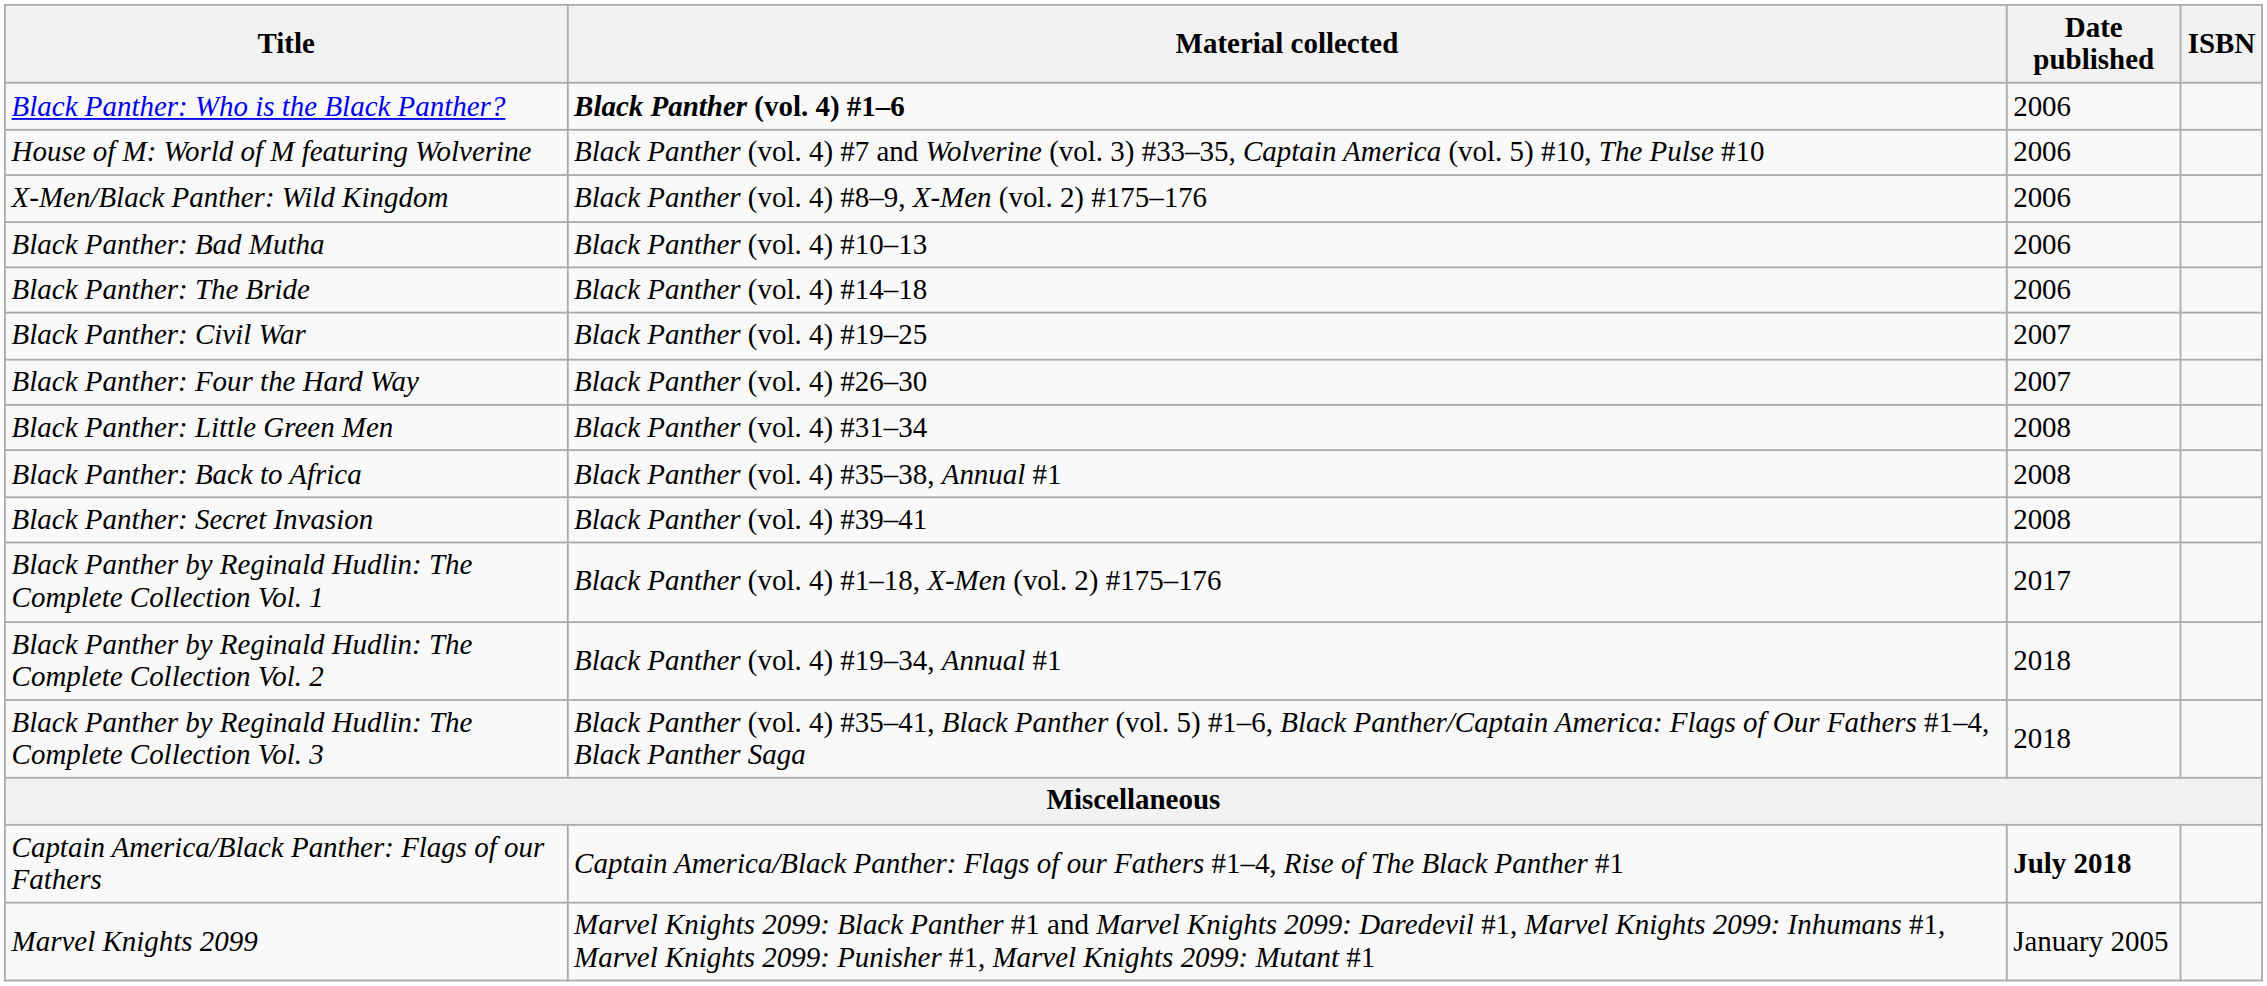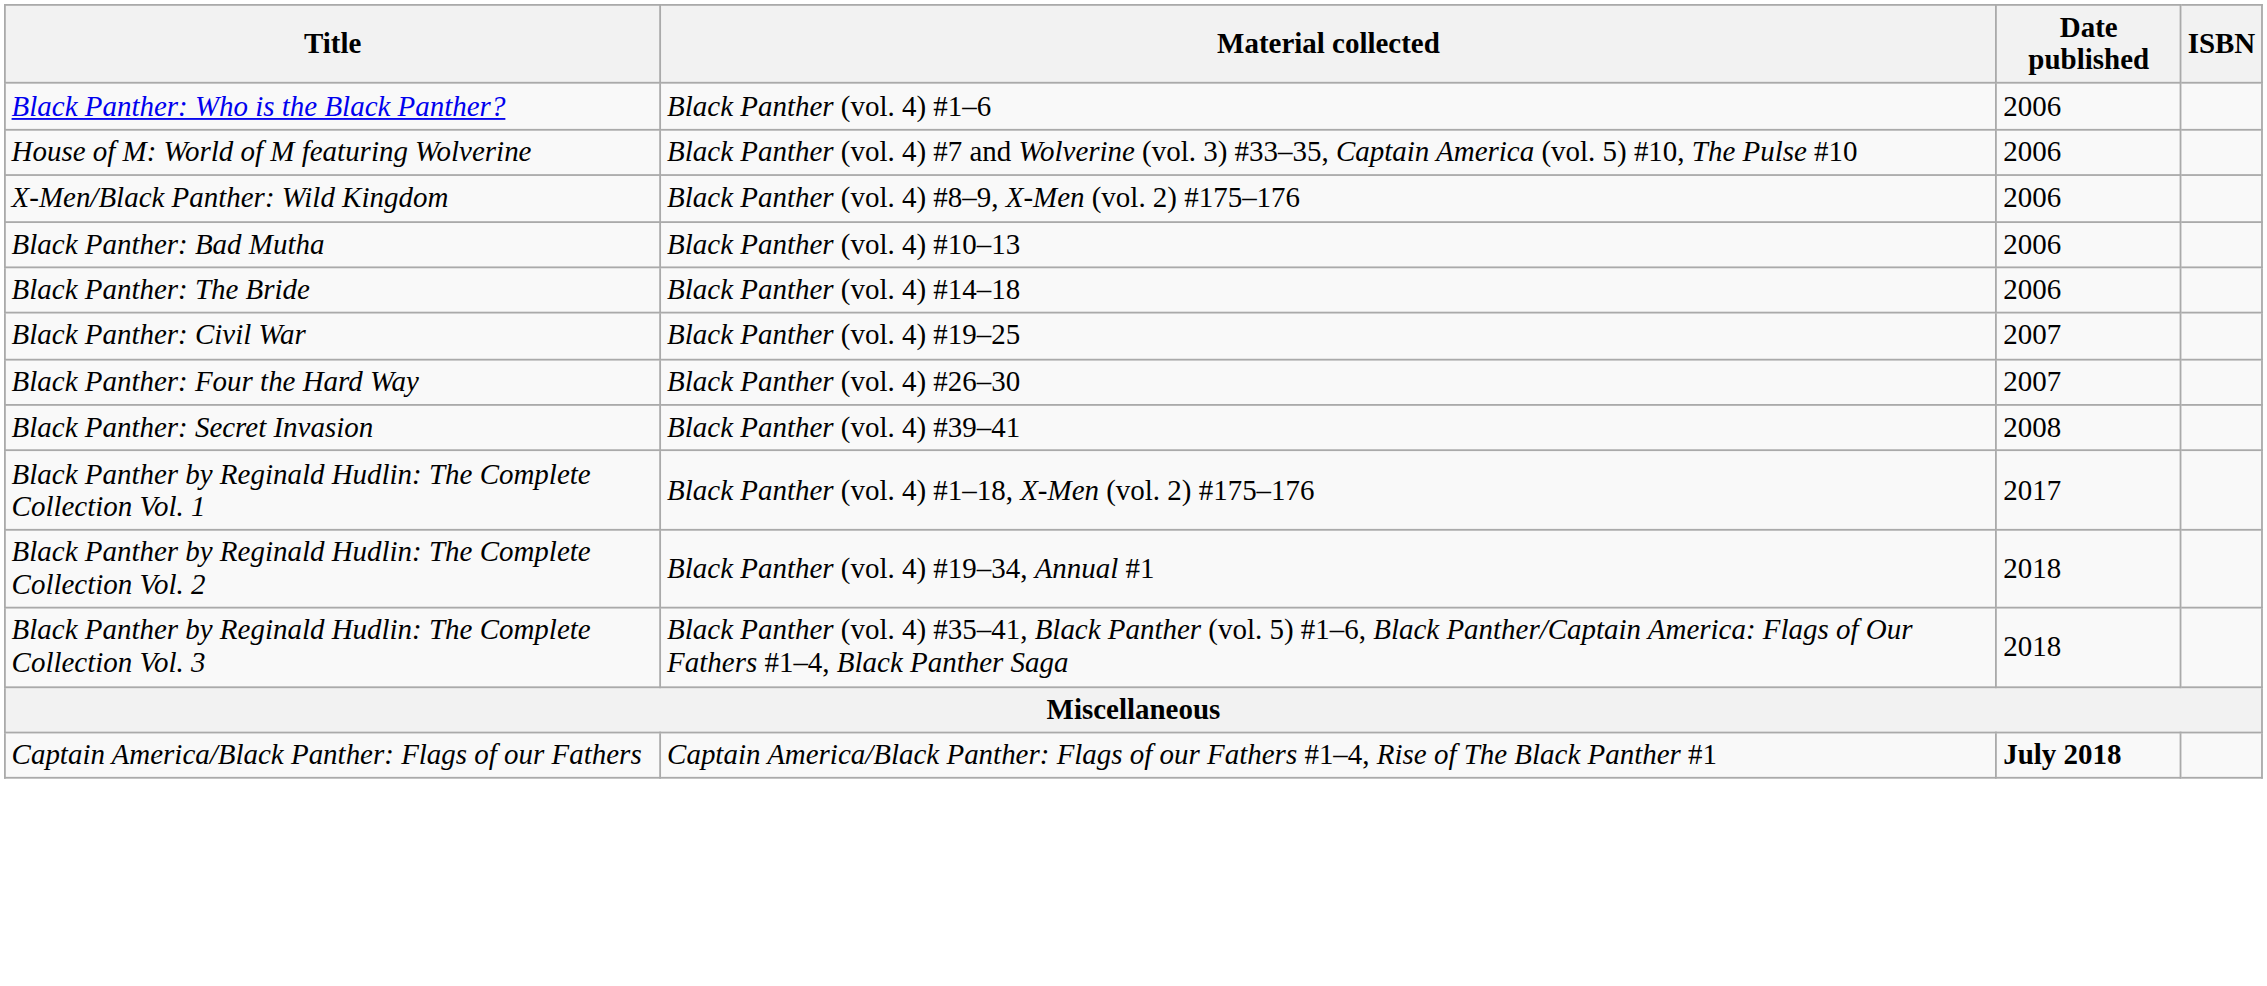 <table class="wikitable sortable">
 <tr>
 <th>Title</th>
 <th>Material collected</th>
 <th>Date published</th>
 <th>ISBN</th>
 </tr>
 <tr>
 <td><em><a href='#'>Black Panther: Who is the Black Panther?</a></em></td>
-<td><strong><em>Black Panther</em> (vol. 4) #1–6</strong></td>
+<td><em>Black Panther</em> (vol. 4) #1–6</td>
 <td>2006</td>
 <td></td>
 </tr>
 <tr>
 <td><em>House of M: World of M featuring Wolverine</em></td>
 <td><em>Black Panther</em> (vol. 4) #7 and <em>Wolverine</em> (vol. 3) #33–35, <em>Captain America</em> (vol. 5) #10, <em>The Pulse</em> #10</td>
 <td>2006</td>
 <td></td>
 </tr>
 <tr>
 <td><em>X-Men/Black Panther: Wild Kingdom</em></td>
 <td><em>Black Panther</em> (vol. 4) #8–9, <em>X-Men</em> (vol. 2) #175–176</td>
 <td>2006</td>
 <td></td>
 </tr>
 <tr>
 <td><em>Black Panther: Bad Mutha</em></td>
 <td><em>Black Panther</em> (vol. 4) #10–13</td>
 <td>2006</td>
 <td></td>
 </tr>
 <tr>
 <td><em>Black Panther: The Bride</em></td>
 <td><em>Black Panther</em> (vol. 4) #14–18</td>
 <td>2006</td>
 <td></td>
 </tr>
 <tr>
 <td><em>Black Panther: Civil War</em></td>
 <td><em>Black Panther</em> (vol. 4) #19–25</td>
 <td>2007</td>
 <td></td>
 </tr>
 <tr>
 <td><em>Black Panther: Four the Hard Way</em></td>
 <td><em>Black Panther</em> (vol. 4) #26–30</td>
 <td>2007</td>
 <td></td>
 </tr>
 <tr>
-<td><em>Black Panther: Little Green Men</em></td>
-<td><em>Black Panther</em> (vol. 4) #31–34</td>
-<td>2008</td>
-<td></td>
-</tr>
-<tr>
-<td><em>Black Panther: Back to Africa</em></td>
-<td><em>Black Panther</em> (vol. 4) #35–38, <em>Annual</em> #1</td>
-<td>2008</td>
-<td></td>
-</tr>
-<tr>
 <td><em>Black Panther: Secret Invasion</em></td>
 <td><em>Black Panther</em> (vol. 4) #39–41</td>
 <td>2008</td>
 <td></td>
 </tr>
 <tr>
 <td><em>Black Panther by Reginald Hudlin: The Complete Collection Vol. 1</em></td>
 <td><em>Black Panther</em> (vol. 4) #1–18, <em>X-Men</em> (vol. 2) #175–176</td>
 <td>2017</td>
 <td></td>
 </tr>
 <tr>
 <td><em>Black Panther by Reginald Hudlin: The Complete Collection Vol. 2</em></td>
 <td><em>Black Panther</em> (vol. 4) #19–34, <em>Annual</em> #1</td>
 <td>2018</td>
 <td></td>
 </tr>
 <tr>
 <td><em>Black Panther by Reginald Hudlin: The Complete Collection Vol. 3</em></td>
 <td><em>Black Panther</em> (vol. 4) #35–41, <em>Black Panther</em> (vol. 5) #1–6, <em>Black Panther/Captain America: Flags of Our Fathers</em> #1–4, <em>Black Panther Saga</em></td>
 <td>2018</td>
 <td></td>
 </tr>
 <tr>
 <th colspan="4">Miscellaneous</th>
 </tr>
 <tr>
 <td><em>Captain America/Black Panther: Flags of our Fathers</em></td>
 <td><em>Captain America/Black Panther: Flags of our Fathers</em> #1–4, <em>Rise of The Black Panther</em> #1</td>
 <td><strong>July 2018</strong></td>
 <td></td>
 </tr>
-<tr>
-<td><em>Marvel Knights 2099</em></td>
-<td><em>Marvel Knights 2099: Black Panther</em> #1 and <em>Marvel Knights 2099: Daredevil</em> #1, <em>Marvel Knights 2099: Inhumans</em> #1, <em>Marvel Knights 2099: Punisher</em> #1, <em>Marvel Knights 2099: Mutant</em> #1</td>
-<td>January 2005</td>
-<td></td>
-</tr>
 </table>
